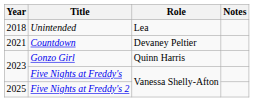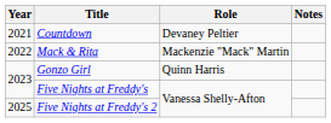 <table class="wikitable">
 <tr>
 <th>Year</th>
 <th>Title</th>
 <th>Role</th>
 <th>Notes</th>
 </tr>
 <tr>
-<td>2018</td>
-<td><em>Unintended</em></td>
-<td>Lea</td>
+<td>2021</td>
+<td><em><a href='#'>Countdown</a></em></td>
+<td>Devaney Peltier</td>
 <td></td>
 </tr>
 <tr>
-<td>2021</td>
-<td><em><a href='#'>Countdown</a></em></td>
-<td>Devaney Peltier</td>
+<td>2022</td>
+<td><em><a href='#'>Mack & Rita</a></em></td>
+<td>Mackenzie "Mack" Martin</td>
 <td></td>
 </tr>
 <tr>
 <td rowspan=2>2023</td>
 <td><em><a href='#'>Gonzo Girl</a></em></td>
 <td>Quinn Harris</td>
 <td></td>
 </tr>
 <tr>
 <td><em><a href='#'>Five Nights at Freddy's</a></em></td>
 <td rowspan=2>Vanessa Shelly-Afton</td>
 <td></td>
 </tr>
 <tr>
 <td>2025</td>
 <td><em><a href='#'>Five Nights at Freddy's 2</a></em></td>
 <td></td>
 </tr>
 </table>
